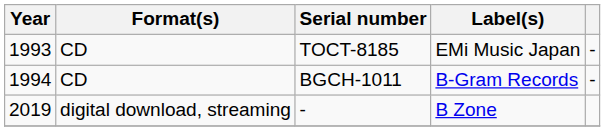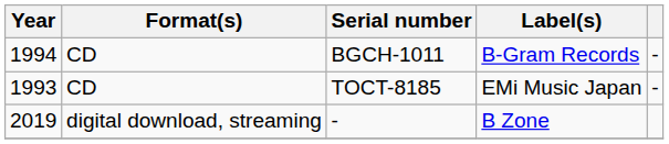 <table class="wikitable sortable plainrowheaders">
 <tr>
 <th scope="col">Year</th>
 <th scope="col">Format(s)</th>
 <th scope="col">Serial number</th>
 <th scope="col">Label(s)</th>
 <th scope="col"></th>
 </tr>
 <tr>
+<td>1994</td>
+<td>CD</td>
+<td>BGCH-1011</td>
+<td><a href='#'>B-Gram Records</a></td>
+<td>-</td>
+</tr>
+<tr>
 <td>1993</td>
 <td>CD</td>
 <td>TOCT-8185</td>
 <td>EMi Music Japan</td>
-<td>-</td>
-</tr>
-<tr>
-<td>1994</td>
-<td>CD</td>
-<td>BGCH-1011</td>
-<td><a href='#'>B-Gram Records</a></td>
 <td>-</td>
 </tr>
 <tr>
 <td>2019</td>
 <td>digital download, streaming</td>
 <td>-</td>
 <td><a href='#'>B Zone</a></td>
 <td></td>
 </tr>
 <tr>
 </tr>
 </table>
